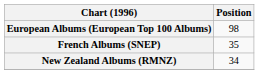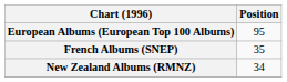 <table class="wikitable sortable plainrowheaders" style="text-align:center;">
 <tr>
 <th scope="column">Chart (1996)</th>
 <th scope="column">Position</th>
 </tr>
 <tr>
 <th scope="row">European Albums (European Top 100 Albums)</th>
-<td>98</td>
+<td>95</td>
 </tr>
 <tr>
 <th scope="row">French Albums (SNEP)</th>
 <td>35</td>
 </tr>
 <tr>
 <th scope="row">New Zealand Albums (RMNZ)</th>
 <td>34</td>
 </tr>
 <tr>
 </tr>
 </table>
